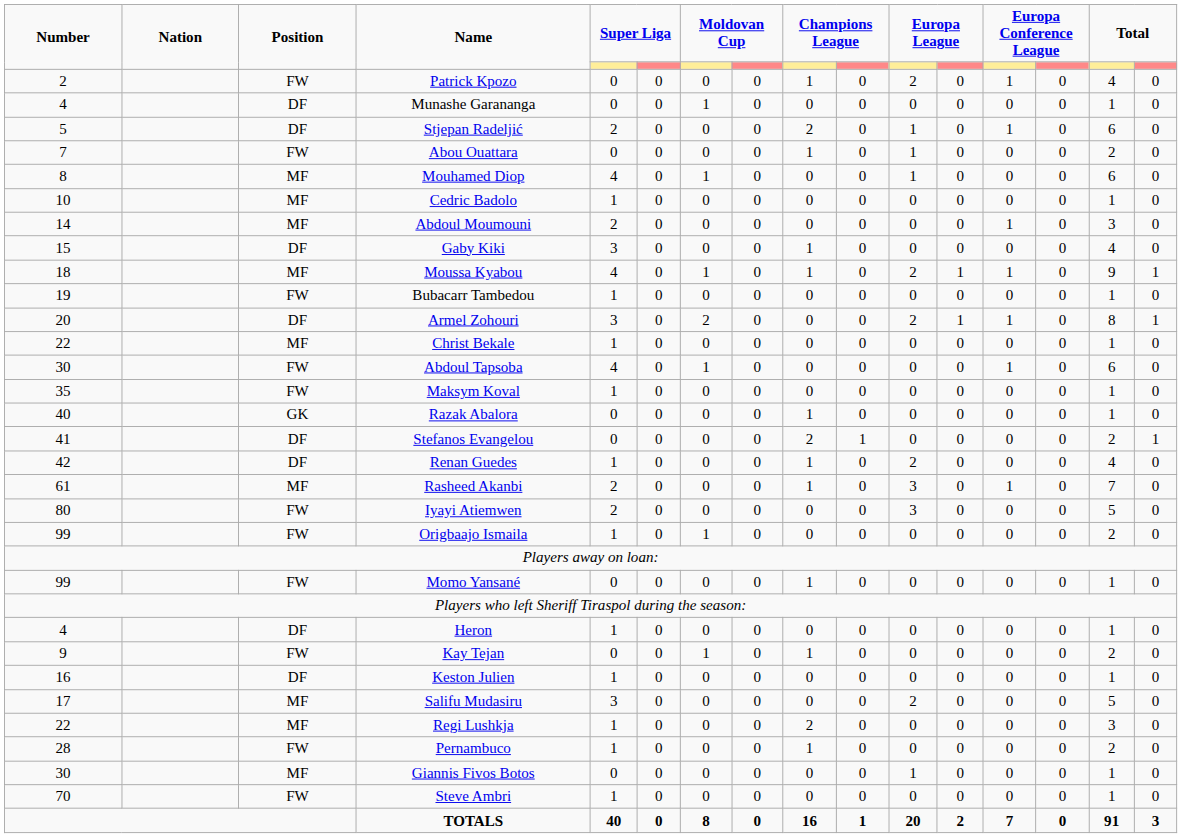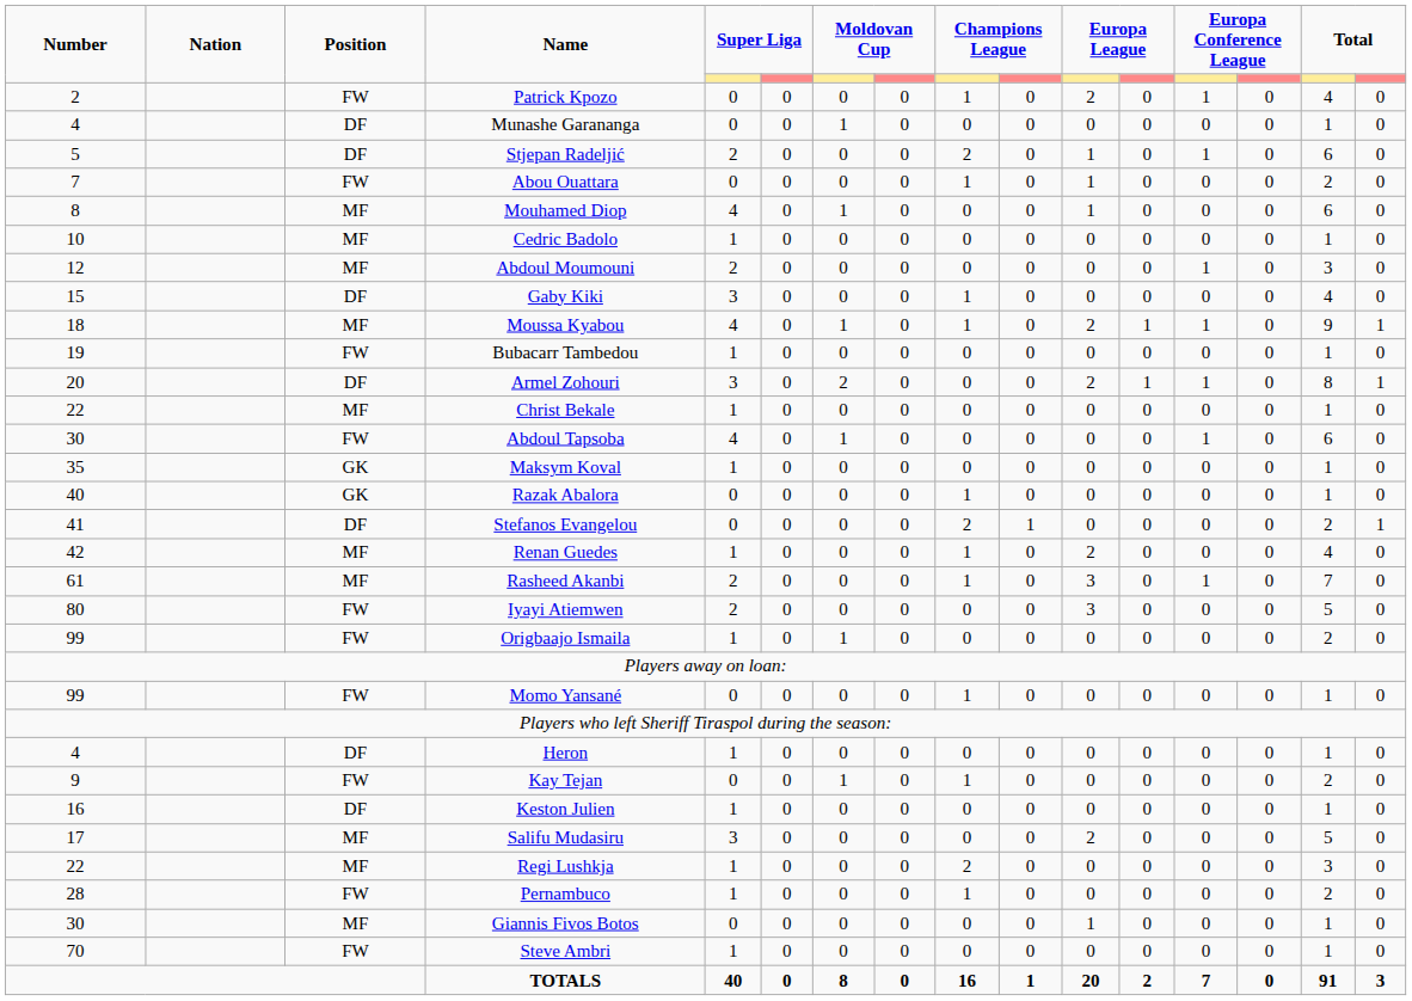 <table class="wikitable" style="font-size: 100%; text-align: center;">
 <tr>
 <td rowspan="2" width="10%" align="center"><strong>Number</strong></td>
 <td rowspan="2" width="10%" align="center"><strong>Nation</strong></td>
 <td rowspan="2" width="10%" align="center"><strong>Position</strong></td>
 <td rowspan="2" width="20%" align="center"><strong>Name</strong></td>
 <td colspan="2" align="center"><strong><a href='#'>Super Liga</a></strong></td>
 <td colspan="2" align="center"><strong><a href='#'>Moldovan Cup</a></strong></td>
 <td colspan="2" align="center"><strong><a href='#'>Champions League</a></strong></td>
 <td colspan="2" align="center"><strong><a href='#'>Europa League</a></strong></td>
 <td colspan="2" align="center"><strong><a href='#'>Europa Conference League</a></strong></td>
 <td colspan="2" align="center"><strong>Total</strong></td>
 </tr>
 <tr>
 <th width=60 style="background: #FFEE99"></th>
 <th width=60 style="background: #FF8888"></th>
 <th width=60 style="background: #FFEE99"></th>
 <th width=60 style="background: #FF8888"></th>
 <th width=60 style="background: #FFEE99"></th>
 <th width=60 style="background: #FF8888"></th>
 <th width=60 style="background: #FFEE99"></th>
 <th width=60 style="background: #FF8888"></th>
 <th width=60 style="background: #FFEE99"></th>
 <th width=60 style="background: #FF8888"></th>
 <th width=60 style="background: #FFEE99"></th>
 <th width=60 style="background: #FF8888"></th>
 </tr>
 <tr>
 <td>2</td>
 <td></td>
 <td>FW</td>
 <td><a href='#'>Patrick Kpozo</a></td>
 <td>0</td>
 <td>0</td>
 <td>0</td>
 <td>0</td>
 <td>1</td>
 <td>0</td>
 <td>2</td>
 <td>0</td>
 <td>1</td>
 <td>0</td>
 <td>4</td>
 <td>0</td>
 </tr>
 <tr>
 <td>4</td>
 <td></td>
 <td>DF</td>
 <td>Munashe Garananga</td>
 <td>0</td>
 <td>0</td>
 <td>1</td>
 <td>0</td>
 <td>0</td>
 <td>0</td>
 <td>0</td>
 <td>0</td>
 <td>0</td>
 <td>0</td>
 <td>1</td>
 <td>0</td>
 </tr>
 <tr>
 <td>5</td>
 <td></td>
 <td>DF</td>
 <td><a href='#'>Stjepan Radeljić</a></td>
 <td>2</td>
 <td>0</td>
 <td>0</td>
 <td>0</td>
 <td>2</td>
 <td>0</td>
 <td>1</td>
 <td>0</td>
 <td>1</td>
 <td>0</td>
 <td>6</td>
 <td>0</td>
 </tr>
 <tr>
 <td>7</td>
 <td></td>
 <td>FW</td>
 <td><a href='#'>Abou Ouattara</a></td>
 <td>0</td>
 <td>0</td>
 <td>0</td>
 <td>0</td>
 <td>1</td>
 <td>0</td>
 <td>1</td>
 <td>0</td>
 <td>0</td>
 <td>0</td>
 <td>2</td>
 <td>0</td>
 </tr>
 <tr>
 <td>8</td>
 <td></td>
 <td>MF</td>
 <td><a href='#'>Mouhamed Diop</a></td>
 <td>4</td>
 <td>0</td>
 <td>1</td>
 <td>0</td>
 <td>0</td>
 <td>0</td>
 <td>1</td>
 <td>0</td>
 <td>0</td>
 <td>0</td>
 <td>6</td>
 <td>0</td>
 </tr>
 <tr>
 <td>10</td>
 <td></td>
 <td>MF</td>
 <td><a href='#'>Cedric Badolo</a></td>
 <td>1</td>
 <td>0</td>
 <td>0</td>
 <td>0</td>
 <td>0</td>
 <td>0</td>
 <td>0</td>
 <td>0</td>
 <td>0</td>
 <td>0</td>
 <td>1</td>
 <td>0</td>
 </tr>
 <tr>
-<td>14</td>
+<td>12</td>
 <td></td>
 <td>MF</td>
 <td><a href='#'>Abdoul Moumouni</a></td>
 <td>2</td>
 <td>0</td>
 <td>0</td>
 <td>0</td>
 <td>0</td>
 <td>0</td>
 <td>0</td>
 <td>0</td>
 <td>1</td>
 <td>0</td>
 <td>3</td>
 <td>0</td>
 </tr>
 <tr>
 <td>15</td>
 <td></td>
 <td>DF</td>
 <td><a href='#'>Gaby Kiki</a></td>
 <td>3</td>
 <td>0</td>
 <td>0</td>
 <td>0</td>
 <td>1</td>
 <td>0</td>
 <td>0</td>
 <td>0</td>
 <td>0</td>
 <td>0</td>
 <td>4</td>
 <td>0</td>
 </tr>
 <tr>
 <td>18</td>
 <td></td>
 <td>MF</td>
 <td><a href='#'>Moussa Kyabou</a></td>
 <td>4</td>
 <td>0</td>
 <td>1</td>
 <td>0</td>
 <td>1</td>
 <td>0</td>
 <td>2</td>
 <td>1</td>
 <td>1</td>
 <td>0</td>
 <td>9</td>
 <td>1</td>
 </tr>
 <tr>
 <td>19</td>
 <td></td>
 <td>FW</td>
 <td>Bubacarr Tambedou</td>
 <td>1</td>
 <td>0</td>
 <td>0</td>
 <td>0</td>
 <td>0</td>
 <td>0</td>
 <td>0</td>
 <td>0</td>
 <td>0</td>
 <td>0</td>
 <td>1</td>
 <td>0</td>
 </tr>
 <tr>
 <td>20</td>
 <td></td>
 <td>DF</td>
 <td><a href='#'>Armel Zohouri</a></td>
 <td>3</td>
 <td>0</td>
 <td>2</td>
 <td>0</td>
 <td>0</td>
 <td>0</td>
 <td>2</td>
 <td>1</td>
 <td>1</td>
 <td>0</td>
 <td>8</td>
 <td>1</td>
 </tr>
 <tr>
 <td>22</td>
 <td></td>
 <td>MF</td>
 <td><a href='#'>Christ Bekale</a></td>
 <td>1</td>
 <td>0</td>
 <td>0</td>
 <td>0</td>
 <td>0</td>
 <td>0</td>
 <td>0</td>
 <td>0</td>
 <td>0</td>
 <td>0</td>
 <td>1</td>
 <td>0</td>
 </tr>
 <tr>
 <td>30</td>
 <td></td>
 <td>FW</td>
 <td><a href='#'>Abdoul Tapsoba</a></td>
 <td>4</td>
 <td>0</td>
 <td>1</td>
 <td>0</td>
 <td>0</td>
 <td>0</td>
 <td>0</td>
 <td>0</td>
 <td>1</td>
 <td>0</td>
 <td>6</td>
 <td>0</td>
 </tr>
 <tr>
 <td>35</td>
 <td></td>
-<td>FW</td>
+<td>GK</td>
 <td><a href='#'>Maksym Koval</a></td>
 <td>1</td>
 <td>0</td>
 <td>0</td>
 <td>0</td>
 <td>0</td>
 <td>0</td>
 <td>0</td>
 <td>0</td>
 <td>0</td>
 <td>0</td>
 <td>1</td>
 <td>0</td>
 </tr>
 <tr>
 <td>40</td>
 <td></td>
 <td>GK</td>
 <td><a href='#'>Razak Abalora</a></td>
 <td>0</td>
 <td>0</td>
 <td>0</td>
 <td>0</td>
 <td>1</td>
 <td>0</td>
 <td>0</td>
 <td>0</td>
 <td>0</td>
 <td>0</td>
 <td>1</td>
 <td>0</td>
 </tr>
 <tr>
 <td>41</td>
 <td></td>
 <td>DF</td>
 <td><a href='#'>Stefanos Evangelou</a></td>
 <td>0</td>
 <td>0</td>
 <td>0</td>
 <td>0</td>
 <td>2</td>
 <td>1</td>
 <td>0</td>
 <td>0</td>
 <td>0</td>
 <td>0</td>
 <td>2</td>
 <td>1</td>
 </tr>
 <tr>
 <td>42</td>
 <td></td>
-<td>DF</td>
+<td>MF</td>
 <td><a href='#'>Renan Guedes</a></td>
 <td>1</td>
 <td>0</td>
 <td>0</td>
 <td>0</td>
 <td>1</td>
 <td>0</td>
 <td>2</td>
 <td>0</td>
 <td>0</td>
 <td>0</td>
 <td>4</td>
 <td>0</td>
 </tr>
 <tr>
 <td>61</td>
 <td></td>
 <td>MF</td>
 <td><a href='#'>Rasheed Akanbi</a></td>
 <td>2</td>
 <td>0</td>
 <td>0</td>
 <td>0</td>
 <td>1</td>
 <td>0</td>
 <td>3</td>
 <td>0</td>
 <td>1</td>
 <td>0</td>
 <td>7</td>
 <td>0</td>
 </tr>
 <tr>
 <td>80</td>
 <td></td>
 <td>FW</td>
 <td><a href='#'>Iyayi Atiemwen</a></td>
 <td>2</td>
 <td>0</td>
 <td>0</td>
 <td>0</td>
 <td>0</td>
 <td>0</td>
 <td>3</td>
 <td>0</td>
 <td>0</td>
 <td>0</td>
 <td>5</td>
 <td>0</td>
 </tr>
 <tr>
 <td>99</td>
 <td></td>
 <td>FW</td>
 <td><a href='#'>Origbaajo Ismaila</a></td>
 <td>1</td>
 <td>0</td>
 <td>1</td>
 <td>0</td>
 <td>0</td>
 <td>0</td>
 <td>0</td>
 <td>0</td>
 <td>0</td>
 <td>0</td>
 <td>2</td>
 <td>0</td>
 </tr>
 <tr>
 <td colspan="16"><em>Players away on loan:</em></td>
 </tr>
 <tr>
 <td>99</td>
 <td></td>
 <td>FW</td>
 <td><a href='#'>Momo Yansané</a></td>
 <td>0</td>
 <td>0</td>
 <td>0</td>
 <td>0</td>
 <td>1</td>
 <td>0</td>
 <td>0</td>
 <td>0</td>
 <td>0</td>
 <td>0</td>
 <td>1</td>
 <td>0</td>
 </tr>
 <tr>
 <td colspan="16"><em>Players who left Sheriff Tiraspol during the season:</em></td>
 </tr>
 <tr>
 <td>4</td>
 <td></td>
 <td>DF</td>
 <td><a href='#'>Heron</a></td>
 <td>1</td>
 <td>0</td>
 <td>0</td>
 <td>0</td>
 <td>0</td>
 <td>0</td>
 <td>0</td>
 <td>0</td>
 <td>0</td>
 <td>0</td>
 <td>1</td>
 <td>0</td>
 </tr>
 <tr>
 <td>9</td>
 <td></td>
 <td>FW</td>
 <td><a href='#'>Kay Tejan</a></td>
 <td>0</td>
 <td>0</td>
 <td>1</td>
 <td>0</td>
 <td>1</td>
 <td>0</td>
 <td>0</td>
 <td>0</td>
 <td>0</td>
 <td>0</td>
 <td>2</td>
 <td>0</td>
 </tr>
 <tr>
 <td>16</td>
 <td></td>
 <td>DF</td>
 <td><a href='#'>Keston Julien</a></td>
 <td>1</td>
 <td>0</td>
 <td>0</td>
 <td>0</td>
 <td>0</td>
 <td>0</td>
 <td>0</td>
 <td>0</td>
 <td>0</td>
 <td>0</td>
 <td>1</td>
 <td>0</td>
 </tr>
 <tr>
 <td>17</td>
 <td></td>
 <td>MF</td>
 <td><a href='#'>Salifu Mudasiru</a></td>
 <td>3</td>
 <td>0</td>
 <td>0</td>
 <td>0</td>
 <td>0</td>
 <td>0</td>
 <td>2</td>
 <td>0</td>
 <td>0</td>
 <td>0</td>
 <td>5</td>
 <td>0</td>
 </tr>
 <tr>
 <td>22</td>
 <td></td>
 <td>MF</td>
 <td><a href='#'>Regi Lushkja</a></td>
 <td>1</td>
 <td>0</td>
 <td>0</td>
 <td>0</td>
 <td>2</td>
 <td>0</td>
 <td>0</td>
 <td>0</td>
 <td>0</td>
 <td>0</td>
 <td>3</td>
 <td>0</td>
 </tr>
 <tr>
 <td>28</td>
 <td></td>
 <td>FW</td>
 <td><a href='#'>Pernambuco</a></td>
 <td>1</td>
 <td>0</td>
 <td>0</td>
 <td>0</td>
 <td>1</td>
 <td>0</td>
 <td>0</td>
 <td>0</td>
 <td>0</td>
 <td>0</td>
 <td>2</td>
 <td>0</td>
 </tr>
 <tr>
 <td>30</td>
 <td></td>
 <td>MF</td>
 <td><a href='#'>Giannis Fivos Botos</a></td>
 <td>0</td>
 <td>0</td>
 <td>0</td>
 <td>0</td>
 <td>0</td>
 <td>0</td>
 <td>1</td>
 <td>0</td>
 <td>0</td>
 <td>0</td>
 <td>1</td>
 <td>0</td>
 </tr>
 <tr>
 <td>70</td>
 <td></td>
 <td>FW</td>
 <td><a href='#'>Steve Ambri</a></td>
 <td>1</td>
 <td>0</td>
 <td>0</td>
 <td>0</td>
 <td>0</td>
 <td>0</td>
 <td>0</td>
 <td>0</td>
 <td>0</td>
 <td>0</td>
 <td>1</td>
 <td>0</td>
 </tr>
 <tr>
 <td colspan="3"></td>
 <td><strong>TOTALS</strong></td>
 <td><strong>40</strong></td>
 <td><strong>0</strong></td>
 <td><strong>8</strong></td>
 <td><strong>0</strong></td>
 <td><strong>16</strong></td>
 <td><strong>1</strong></td>
 <td><strong>20</strong></td>
 <td><strong>2</strong></td>
 <td><strong>7</strong></td>
 <td><strong>0</strong></td>
 <td><strong>91</strong></td>
 <td><strong>3</strong></td>
 </tr>
 </table>
